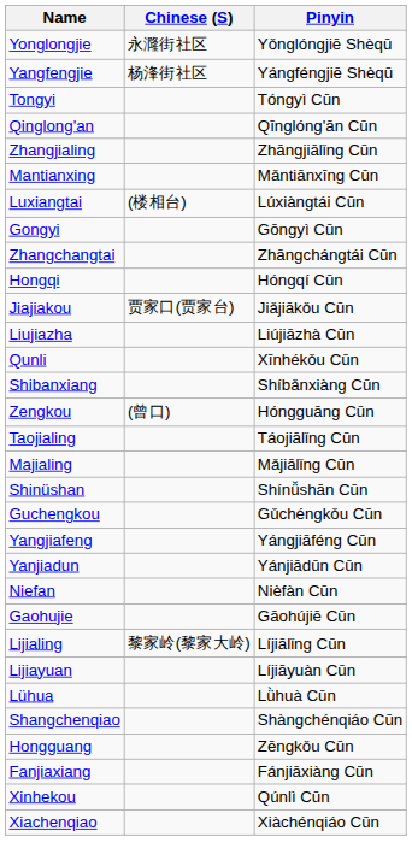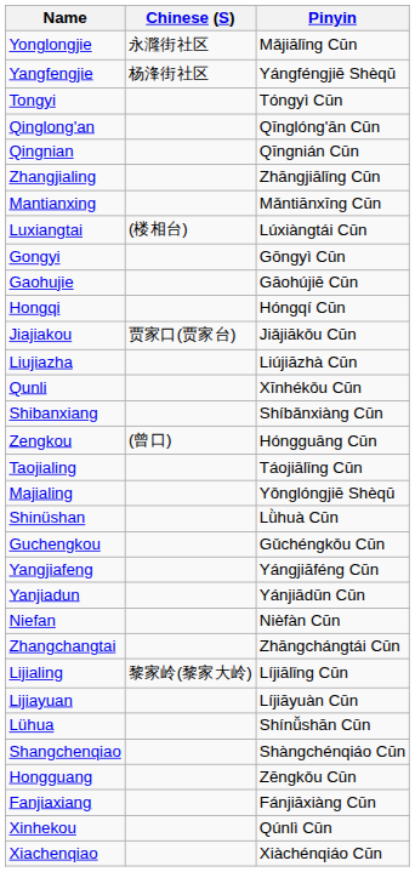 <table class="wikitable">
 <tr>
 <th>Name</th>
 <th><a href='#'>Chinese</a> (<a href='#'>S</a>)</th>
 <th><a href='#'>Pinyin</a></th>
 </tr>
 <tr>
 <td><a href='#'>Yonglongjie</a></td>
 <td>永漋街社区</td>
-<td>Yǒnglóngjiē Shèqū</td>
+<td>Mǎjiālǐng Cūn</td>
 </tr>
 <tr>
 <td><a href='#'>Yangfengjie</a></td>
 <td>杨浲街社区</td>
 <td>Yángféngjiē Shèqū</td>
 </tr>
 <tr>
 <td><a href='#'>Tongyi</a></td>
 <td></td>
 <td>Tóngyì Cūn</td>
 </tr>
 <tr>
 <td><a href='#'>Qinglong'an</a></td>
 <td></td>
 <td>Qīnglóng'ān Cūn</td>
+</tr>
+<tr>
+<td><a href='#'>Qingnian</a></td>
+<td></td>
+<td>Qīngnián Cūn</td>
 </tr>
 <tr>
 <td><a href='#'>Zhangjialing</a></td>
 <td></td>
 <td>Zhāngjiālǐng Cūn</td>
 </tr>
 <tr>
 <td><a href='#'>Mantianxing</a></td>
 <td></td>
 <td>Mǎntiānxīng Cūn</td>
 </tr>
 <tr>
 <td><a href='#'>Luxiangtai</a></td>
 <td> (楼相台)</td>
 <td>Lúxiàngtái Cūn</td>
 </tr>
 <tr>
 <td><a href='#'>Gongyi</a></td>
 <td></td>
 <td>Gōngyì Cūn</td>
 </tr>
 <tr>
-<td><a href='#'>Zhangchangtai</a></td>
+<td><a href='#'>Gaohujie</a></td>
 <td></td>
-<td>Zhāngchángtái Cūn</td>
+<td>Gāohújiē Cūn</td>
 </tr>
 <tr>
 <td><a href='#'>Hongqi</a></td>
 <td></td>
 <td>Hóngqí Cūn</td>
 </tr>
 <tr>
 <td><a href='#'>Jiajiakou</a></td>
 <td>贾家口(贾家台)</td>
 <td>Jiǎjiākǒu Cūn</td>
 </tr>
 <tr>
 <td><a href='#'>Liujiazha</a></td>
 <td></td>
 <td>Liújiāzhà Cūn</td>
 </tr>
 <tr>
 <td><a href='#'>Qunli</a></td>
 <td></td>
 <td>Xīnhékǒu Cūn</td>
 </tr>
 <tr>
 <td><a href='#'>Shibanxiang</a></td>
 <td></td>
 <td>Shíbǎnxiàng Cūn</td>
 </tr>
 <tr>
 <td><a href='#'>Zengkou</a></td>
 <td> (曾口)</td>
 <td>Hóngguāng Cūn</td>
 </tr>
 <tr>
 <td><a href='#'>Taojialing</a></td>
 <td></td>
 <td>Táojiālǐng Cūn</td>
 </tr>
 <tr>
 <td><a href='#'>Majialing</a></td>
 <td></td>
-<td>Mǎjiālǐng Cūn</td>
+<td>Yǒnglóngjiē Shèqū</td>
 </tr>
 <tr>
 <td><a href='#'>Shinüshan</a></td>
 <td></td>
-<td>Shínǚshān Cūn</td>
+<td>Lǜhuà Cūn</td>
 </tr>
 <tr>
 <td><a href='#'>Guchengkou</a></td>
 <td></td>
 <td>Gǔchéngkǒu Cūn</td>
 </tr>
 <tr>
 <td><a href='#'>Yangjiafeng</a></td>
 <td></td>
 <td>Yángjiāféng Cūn</td>
 </tr>
 <tr>
 <td><a href='#'>Yanjiadun</a></td>
 <td></td>
 <td>Yánjiādūn Cūn</td>
 </tr>
 <tr>
 <td><a href='#'>Niefan</a></td>
 <td></td>
 <td>Nièfàn Cūn</td>
 </tr>
 <tr>
-<td><a href='#'>Gaohujie</a></td>
+<td><a href='#'>Zhangchangtai</a></td>
 <td></td>
-<td>Gāohújiē Cūn</td>
+<td>Zhāngchángtái Cūn</td>
 </tr>
 <tr>
 <td><a href='#'>Lijialing</a></td>
 <td>黎家岭(黎家大岭)</td>
 <td>Líjiālǐng Cūn</td>
 </tr>
 <tr>
 <td><a href='#'>Lijiayuan</a></td>
 <td></td>
 <td>Líjiāyuàn Cūn</td>
 </tr>
 <tr>
 <td><a href='#'>Lühua</a></td>
 <td></td>
-<td>Lǜhuà Cūn</td>
+<td>Shínǚshān Cūn</td>
 </tr>
 <tr>
 <td><a href='#'>Shangchenqiao</a></td>
 <td></td>
 <td>Shàngchénqiáo Cūn</td>
 </tr>
 <tr>
 <td><a href='#'>Hongguang</a></td>
 <td></td>
 <td>Zēngkǒu Cūn</td>
 </tr>
 <tr>
 <td><a href='#'>Fanjiaxiang</a></td>
 <td></td>
 <td>Fánjiāxiàng Cūn</td>
 </tr>
 <tr>
 <td><a href='#'>Xinhekou</a></td>
 <td></td>
 <td>Qúnlì Cūn</td>
 </tr>
 <tr>
 <td><a href='#'>Xiachenqiao</a></td>
 <td></td>
 <td>Xiàchénqiáo Cūn</td>
 </tr>
 </table>
